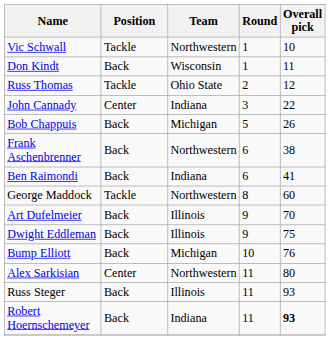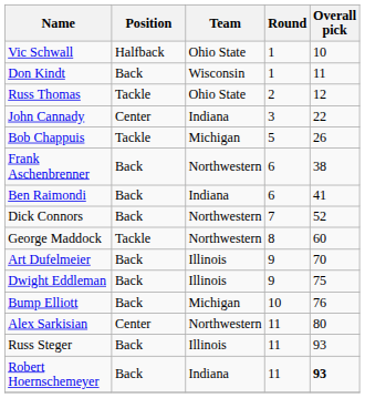 <table class="sortable wikitable">
 <tr>
 <th width="120">Name</th>
 <th width="80">Position</th>
 <th width="80">Team</th>
 <th width="25">Round</th>
 <th width="25">Overall pick</th>
 </tr>
 <tr align="left" bgcolor="">
 <td><a href='#'>Vic Schwall</a></td>
-<td>Tackle</td>
-<td>Northwestern</td>
+<td>Halfback</td>
+<td>Ohio State</td>
 <td>1</td>
 <td>10</td>
 </tr>
 <tr align="left" bgcolor="">
 <td><a href='#'>Don Kindt</a></td>
 <td>Back</td>
 <td>Wisconsin</td>
 <td>1</td>
 <td>11</td>
 </tr>
 <tr align="left" bgcolor="">
 <td><a href='#'>Russ Thomas</a></td>
 <td>Tackle</td>
 <td>Ohio State</td>
 <td>2</td>
 <td>12</td>
 </tr>
 <tr align="left" bgcolor="">
 <td><a href='#'>John Cannady</a></td>
 <td>Center</td>
 <td>Indiana</td>
 <td>3</td>
 <td>22</td>
 </tr>
 <tr align="left" bgcolor="">
 <td><a href='#'>Bob Chappuis</a></td>
-<td>Back</td>
+<td>Tackle</td>
 <td>Michigan</td>
 <td>5</td>
 <td>26</td>
 </tr>
 <tr align="left" bgcolor="">
 <td><a href='#'>Frank Aschenbrenner</a></td>
 <td>Back</td>
 <td>Northwestern</td>
 <td>6</td>
 <td>38</td>
 </tr>
 <tr align="left" bgcolor="">
 <td><a href='#'>Ben Raimondi</a></td>
 <td>Back</td>
 <td>Indiana</td>
 <td>6</td>
 <td>41</td>
+</tr>
+<tr align="left" bgcolor="">
+<td>Dick Connors</td>
+<td>Back</td>
+<td>Northwestern</td>
+<td>7</td>
+<td>52</td>
 </tr>
 <tr align="left" bgcolor="">
 <td>George Maddock</td>
 <td>Tackle</td>
 <td>Northwestern</td>
 <td>8</td>
 <td>60</td>
 </tr>
 <tr align="left" bgcolor="">
 <td><a href='#'>Art Dufelmeier</a></td>
 <td>Back</td>
 <td>Illinois</td>
 <td>9</td>
 <td>70</td>
 </tr>
 <tr align="left" bgcolor="">
 <td><a href='#'>Dwight Eddleman</a></td>
 <td>Back</td>
 <td>Illinois</td>
 <td>9</td>
 <td>75</td>
 </tr>
 <tr align="left" bgcolor="">
 <td><a href='#'>Bump Elliott</a></td>
 <td>Back</td>
 <td>Michigan</td>
 <td>10</td>
 <td>76</td>
 </tr>
 <tr align="left" bgcolor="">
 <td><a href='#'>Alex Sarkisian</a></td>
 <td>Center</td>
 <td>Northwestern</td>
 <td>11</td>
 <td>80</td>
 </tr>
 <tr align="left" bgcolor="">
 <td>Russ Steger</td>
 <td>Back</td>
 <td>Illinois</td>
 <td>11</td>
 <td>93</td>
 </tr>
 <tr align="left" bgcolor="">
 <td><a href='#'>Robert Hoernschemeyer</a></td>
 <td>Back</td>
 <td>Indiana</td>
 <td>11</td>
 <td><strong>93</strong></td>
 </tr>
 <tr align="left" bgcolor="">
 </tr>
 </table>
